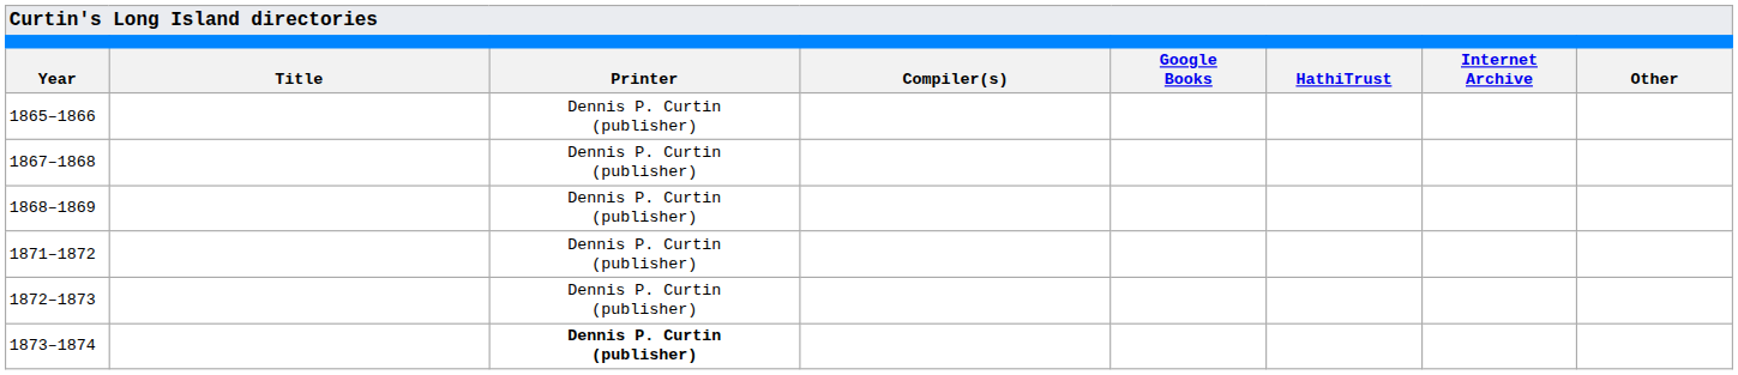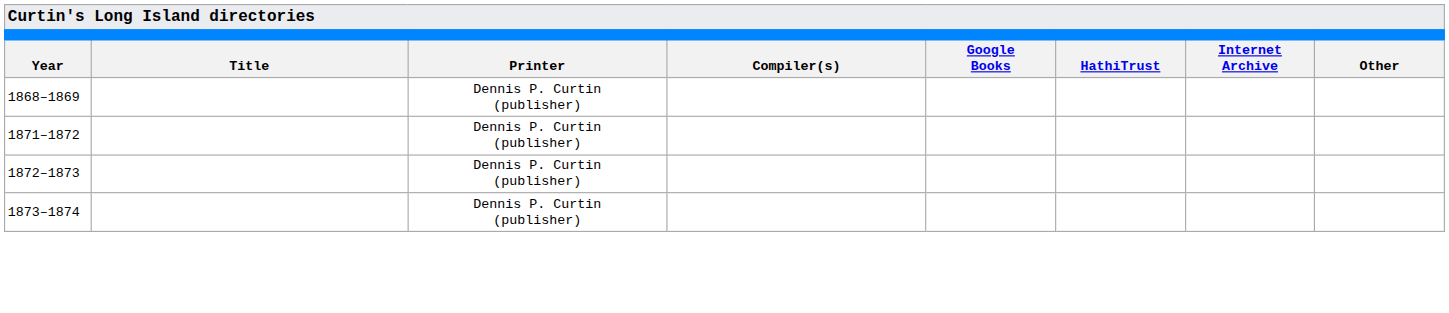 <table class="wikitable collapsible sortable static-row-numbers" cellpadding="1" style="color: black; background-color: #FFFFFF; font-size: 90%; width:100%">
 <tr class="static-row-header" style="text-align:center;vertical-align:bottom;">
 <th style="text-align:left; background:#eaecf0; border-style: solid; border-width: 0px 0px 0px 0px;" colspan=8><big><strong>Curtin's Long Island directories</strong></big></th>
 </tr>
 <tr class="static-row-header" style="text-align:center;vertical-align:bottom;border-style: solid; border-color: #0085ff; border-width: 10px 0px 0px 0px;">
 <th>Year</th>
 <th>Title</th>
 <th>Printer</th>
 <th>Compiler(s)</th>
 <th><a href='#'>Google<br>Books</a></th>
 <th><a href='#'>HathiTrust</a></th>
 <th><a href='#'>Internet<br>Archive</a></th>
 <th>Other</th>
-</tr>
-<tr>
-<td width="6%;" data-sort-value="1865">1865–1866</td>
-<td width="22%" data-sort-value="curtin's astoria 1865"></td>
-<td style="text-align:center" width="18%" data-sort-value="curtin 1865">Dennis P. Curtin<br>(publisher)</td>
-<td style="text-align:center" width="18%"></td>
-<td style="text-align:center" width="9%"></td>
-<td style="text-align:center" width="9%"></td>
-<td style="text-align:center" width="9%"></td>
-<td style="text-align:center" width="9%" data-sort-value="ancestry 1865"></td>
-</tr>
-<tr>
-<td width="6%;" data-sort-value="1867">1867–1868</td>
-<td width="22%" data-sort-value="curtin's astoria 1867"></td>
-<td style="text-align:center" width="18%" data-sort-value="curtin 1867">Dennis P. Curtin<br>(publisher)</td>
-<td style="text-align:center" width="18%"></td>
-<td style="text-align:center" width="9%"></td>
-<td style="text-align:center" width="9%"></td>
-<td style="text-align:center" width="9%"></td>
-<td style="text-align:center" width="9%" data-sort-value="ancestry 1867"></td>
 </tr>
 <tr>
 <td width="6%;" data-sort-value="1867">1868–1869</td>
 <td width="22%" data-sort-value="curtin's astoria 1868"></td>
 <td style="text-align:center" width="18%" data-sort-value="curtin 1867">Dennis P. Curtin<br>(publisher)</td>
 <td style="text-align:center" width="18%"></td>
 <td style="text-align:center" width="9%"></td>
 <td style="text-align:center" width="9%"></td>
 <td style="text-align:center" width="9%"></td>
 <td style="text-align:center" width="9%" data-sort-value="ancestry 1868"></td>
 </tr>
 <tr>
 <td width="6%;" data-sort-value="1871">1871–1872</td>
 <td width="22%" data-sort-value="curtin 1871"></td>
 <td style="text-align:center" width="18%" data-sort-value="curtin 1871">Dennis P. Curtin<br>(publisher)</td>
 <td style="text-align:center" width="18%"></td>
 <td style="text-align:center" width="9%"></td>
 <td style="text-align:center" width="9%"></td>
 <td style="text-align:center" width="9%"></td>
 <td style="text-align:center" width="9%" data-sort-value="ancestry 1871"></td>
 </tr>
 <tr>
 <td width="6%;" data-sort-value="1872">1872–1873</td>
 <td width="22%" data-sort-value="curtin 1872"></td>
 <td style="text-align:center" width="18%" data-sort-value="curtin 1872">Dennis P. Curtin<br>(publisher)</td>
 <td style="text-align:center" width="18%"></td>
 <td style="text-align:center" width="9%"></td>
 <td style="text-align:center" width="9%"></td>
 <td style="text-align:center" width="9%" data-sort-value="long island historical 1872"><br></td>
 <td style="text-align:center" width="9%"></td>
 </tr>
 <tr>
 <td width="6%;" data-sort-value="1873">1873–1874</td>
 <td width="22%" data-sort-value="curtin 1873"></td>
-<td style="text-align:center" width="18%" data-sort-value="curtin 1873"><strong>Dennis P. Curtin<br>(publisher)</strong></td>
+<td style="text-align:center" width="18%" data-sort-value="curtin 1873">Dennis P. Curtin<br>(publisher)</td>
 <td style="text-align:center" width="18%"></td>
 <td style="text-align:center" width="9%"></td>
 <td style="text-align:center" width="9%"></td>
 <td style="text-align:center" width="9%" data-sort-value="long island historical 1873"></td>
 <td style="text-align:center" width="9%"></td>
 </tr>
 </table>
